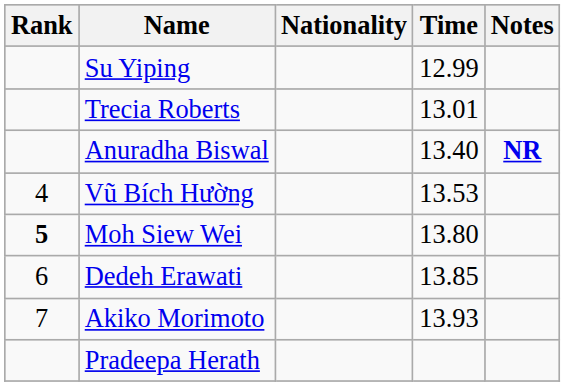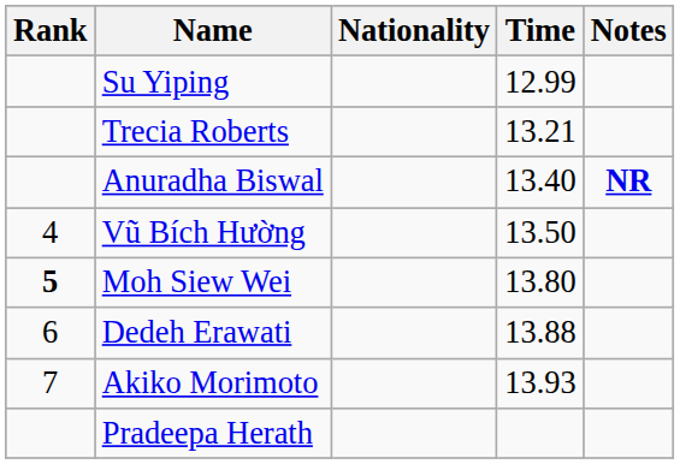 <table class="wikitable sortable" style="text-align:center">
 <tr>
 <th>Rank</th>
 <th>Name</th>
 <th>Nationality</th>
 <th>Time</th>
 <th>Notes</th>
 </tr>
 <tr>
 <td></td>
 <td align=left><a href='#'>Su Yiping</a></td>
 <td align=left></td>
 <td>12.99</td>
 <td></td>
 </tr>
 <tr>
 <td></td>
 <td align=left><a href='#'>Trecia Roberts</a></td>
 <td align=left></td>
-<td>13.01</td>
+<td>13.21</td>
 <td></td>
 </tr>
 <tr>
 <td></td>
 <td align=left><a href='#'>Anuradha Biswal</a></td>
 <td align=left></td>
 <td>13.40</td>
 <td><strong><a href='#'>NR</a></strong></td>
 </tr>
 <tr>
 <td>4</td>
 <td align=left><a href='#'>Vũ Bích Hường</a></td>
 <td align=left></td>
-<td>13.53</td>
+<td>13.50</td>
 <td></td>
 </tr>
 <tr>
 <td><strong>5</strong></td>
 <td align=left><a href='#'>Moh Siew Wei</a></td>
 <td align=left></td>
 <td>13.80</td>
 <td></td>
 </tr>
 <tr>
 <td>6</td>
 <td align=left><a href='#'>Dedeh Erawati</a></td>
 <td align=left></td>
-<td>13.85</td>
+<td>13.88</td>
 <td></td>
 </tr>
 <tr>
 <td>7</td>
 <td align=left><a href='#'>Akiko Morimoto</a></td>
 <td align=left></td>
 <td>13.93</td>
 <td></td>
 </tr>
 <tr>
 <td></td>
 <td align=left><a href='#'>Pradeepa Herath</a></td>
 <td align=left></td>
 <td></td>
 <td></td>
 </tr>
 </table>
